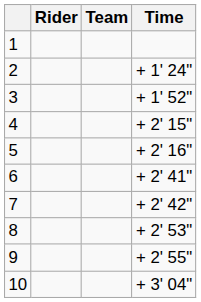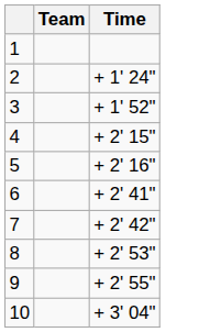 <table class="wikitable">
 <tr>
 <th></th>
-<th>Rider</th>
 <th>Team</th>
 <th>Time</th>
 </tr>
 <tr>
 <td>1</td>
-<td> </td>
 <td></td>
 <td align="right"></td>
 </tr>
 <tr>
 <td>2</td>
 <td></td>
-<td></td>
 <td align="right">+ 1' 24"</td>
 </tr>
 <tr>
 <td>3</td>
-<td></td>
 <td></td>
 <td align="right">+ 1' 52"</td>
 </tr>
 <tr>
 <td>4</td>
 <td></td>
-<td></td>
 <td align="right">+ 2' 15"</td>
 </tr>
 <tr>
 <td>5</td>
-<td></td>
 <td></td>
 <td align="right">+ 2' 16"</td>
 </tr>
 <tr>
 <td>6</td>
 <td></td>
-<td></td>
 <td align="right">+ 2' 41"</td>
 </tr>
 <tr>
 <td>7</td>
-<td></td>
 <td></td>
 <td align="right">+ 2' 42"</td>
 </tr>
 <tr>
 <td>8</td>
 <td></td>
-<td></td>
 <td align="right">+ 2' 53"</td>
 </tr>
 <tr>
 <td>9</td>
-<td></td>
 <td></td>
 <td align="right">+ 2' 55"</td>
 </tr>
 <tr>
 <td>10</td>
 <td></td>
-<td></td>
 <td align="right">+ 3' 04"</td>
 </tr>
 </table>
